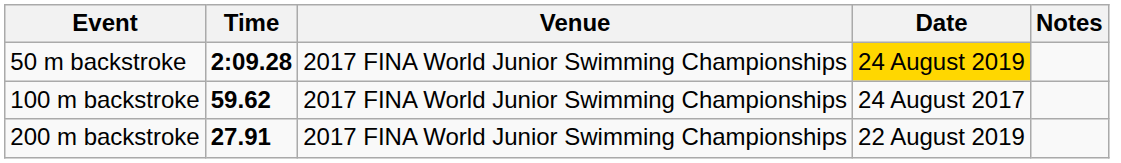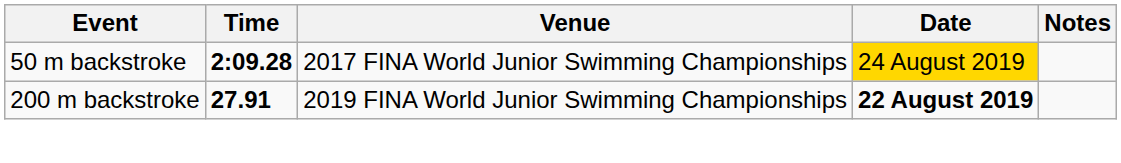 <table class="wikitable">
 <tr>
 <th>Event</th>
 <th>Time</th>
 <th>Venue</th>
 <th>Date</th>
 <th>Notes</th>
 </tr>
 <tr>
 <td>50 m backstroke</td>
 <td><strong>2:09.28</strong></td>
 <td>2017 FINA World Junior Swimming Championships</td>
 <td style="background: gold;">24 August 2019</td>
 <td></td>
 </tr>
 <tr>
-<td>100 m backstroke</td>
-<td><strong>59.62</strong></td>
-<td>2017 FINA World Junior Swimming Championships</td>
-<td>24 August 2017</td>
-<td></td>
-</tr>
-<tr>
 <td>200 m backstroke</td>
 <td><strong>27.91</strong></td>
-<td>2017 FINA World Junior Swimming Championships</td>
-<td>22 August 2019</td>
+<td>2019 FINA World Junior Swimming Championships</td>
+<td><strong>22 August 2019</strong></td>
 <td></td>
 </tr>
 </table>
